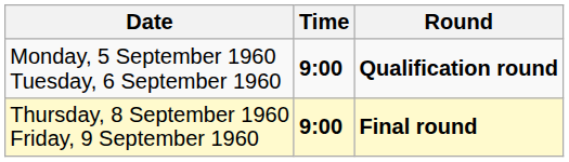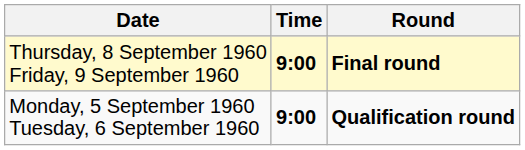 <table class="wikitable">
 <tr>
 <th>Date</th>
 <th>Time</th>
 <th>Round</th>
 </tr>
+<tr style=background:lemonchiffon>
+<td>Thursday, 8 September 1960<br>Friday, 9 September 1960</td>
+<td><strong>9:00</strong></td>
+<td><strong>Final round</strong></td>
+</tr>
 <tr>
 <td>Monday, 5 September 1960<br>Tuesday, 6 September 1960</td>
 <td><strong>9:00</strong></td>
 <td><strong>Qualification round</strong></td>
 </tr>
-<tr style=background:lemonchiffon>
-<td>Thursday, 8 September 1960<br>Friday, 9 September 1960</td>
-<td><strong>9:00</strong></td>
-<td><strong>Final round</strong></td>
-</tr>
 </table>
